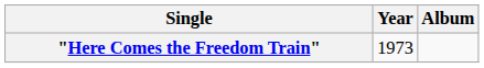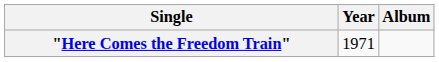 <table class="wikitable plainrowheaders" style="text-align:center;">
 <tr>
 <th style="width:20em;">Single</th>
 <th>Year</th>
 <th>Album</th>
 </tr>
 <tr>
 <th scope = "row">"<a href='#'>Here Comes the Freedom Train</a>"</th>
-<td>1973</td>
+<td>1971</td>
 <td></td>
 </tr>
 <tr>
 </tr>
 </table>
